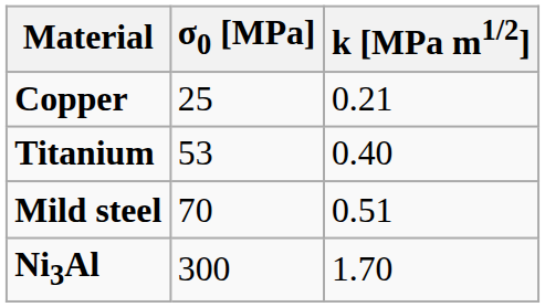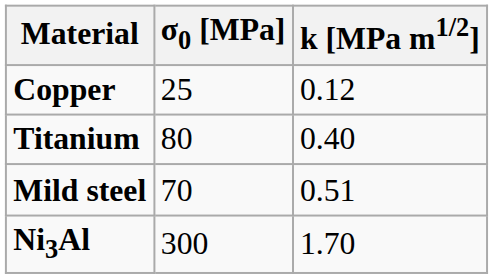 <table class="wikitable" align="right">
 <tr>
 <th>Material</th>
 <th>σ<sub>0</sub> [MPa]</th>
 <th>k [MPa m<sup>1/2</sup>]</th>
 </tr>
 <tr>
 <td><strong>Copper</strong></td>
 <td>25</td>
-<td>0.21</td>
+<td>0.12</td>
 </tr>
 <tr>
 <td><strong>Titanium</strong></td>
-<td>53</td>
+<td>80</td>
 <td>0.40</td>
 </tr>
 <tr>
 <td><strong>Mild steel</strong></td>
 <td>70</td>
 <td>0.51</td>
 </tr>
 <tr>
 <td><strong>Ni<sub>3</sub>Al</strong></td>
 <td>300</td>
 <td>1.70</td>
 </tr>
 </table>
